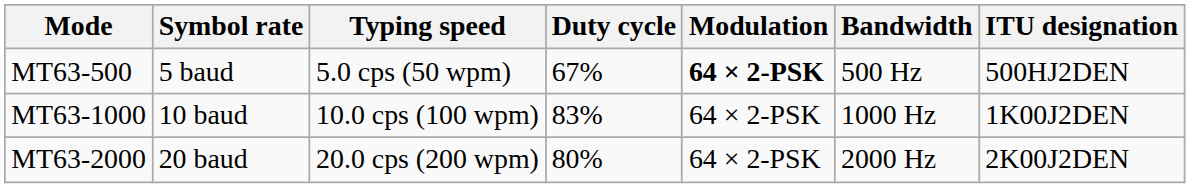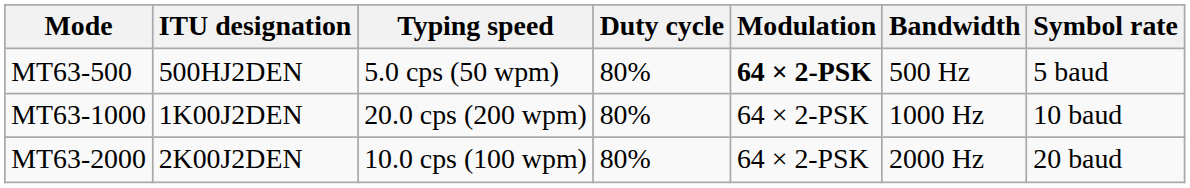 <table class="wikitable sortable">
 <tr>
 <th>Mode</th>
-<th>Symbol rate</th>
+<th>ITU designation</th>
 <th>Typing speed</th>
 <th>Duty cycle</th>
 <th>Modulation</th>
 <th>Bandwidth</th>
-<th>ITU designation</th>
+<th>Symbol rate</th>
 </tr>
 <tr>
 <td>MT63-500</td>
-<td>5 baud</td>
+<td>500HJ2DEN</td>
 <td>5.0 cps (50 wpm)</td>
-<td>67%</td>
+<td>80%</td>
 <td><strong>64 × 2-PSK</strong></td>
 <td>500 Hz</td>
-<td>500HJ2DEN</td>
+<td>5 baud</td>
 </tr>
 <tr>
 <td>MT63-1000</td>
-<td>10 baud</td>
-<td>10.0 cps (100 wpm)</td>
-<td>83%</td>
+<td>1K00J2DEN</td>
+<td>20.0 cps (200 wpm)</td>
+<td>80%</td>
 <td>64 × 2-PSK</td>
 <td>1000 Hz</td>
-<td>1K00J2DEN</td>
+<td>10 baud</td>
 </tr>
 <tr>
 <td>MT63-2000</td>
-<td>20 baud</td>
-<td>20.0 cps (200 wpm)</td>
+<td>2K00J2DEN</td>
+<td>10.0 cps (100 wpm)</td>
 <td>80%</td>
 <td>64 × 2-PSK</td>
 <td>2000 Hz</td>
-<td>2K00J2DEN</td>
+<td>20 baud</td>
 </tr>
 </table>
